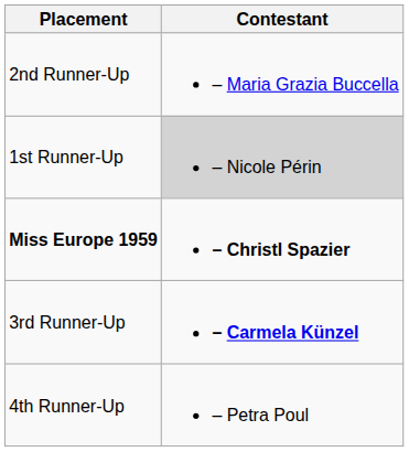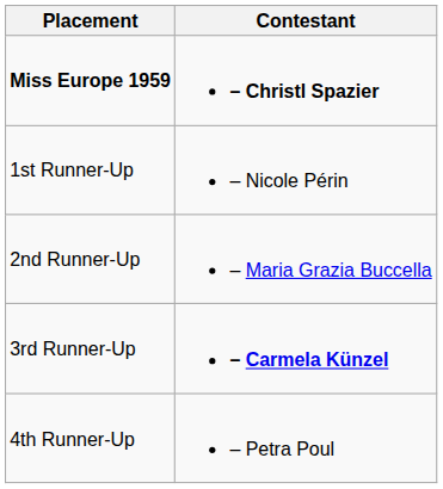 <table class="wikitable sortable" style="font-size: 95%;">
 <tr>
 <th>Placement</th>
 <th>Contestant</th>
 </tr>
 <tr>
-<td>2nd Runner-Up</td>
-<td><br><ul><li> – <a href='#'>Maria Grazia Buccella</a></li></ul></td>
+<td><strong>Miss Europe 1959</strong></td>
+<td><br><ul><li><strong> – Christl Spazier</strong></li></ul></td>
 </tr>
 <tr>
 <td>1st Runner-Up</td>
-<td style="background: lightgrey;"><br><ul><li> – Nicole Périn</li></ul></td>
+<td><br><ul><li> – Nicole Périn</li></ul></td>
 </tr>
 <tr>
-<td><strong>Miss Europe 1959</strong></td>
-<td><br><ul><li><strong> – Christl Spazier</strong></li></ul></td>
+<td>2nd Runner-Up</td>
+<td><br><ul><li> – <a href='#'>Maria Grazia Buccella</a></li></ul></td>
 </tr>
 <tr>
 <td>3rd Runner-Up</td>
 <td><strong><br><ul><li> – <a href='#'>Carmela Künzel</a></li></ul></strong></td>
 </tr>
 <tr>
 <td>4th Runner-Up</td>
 <td><br><ul><li> – Petra Poul</li></ul></td>
 </tr>
 </table>
